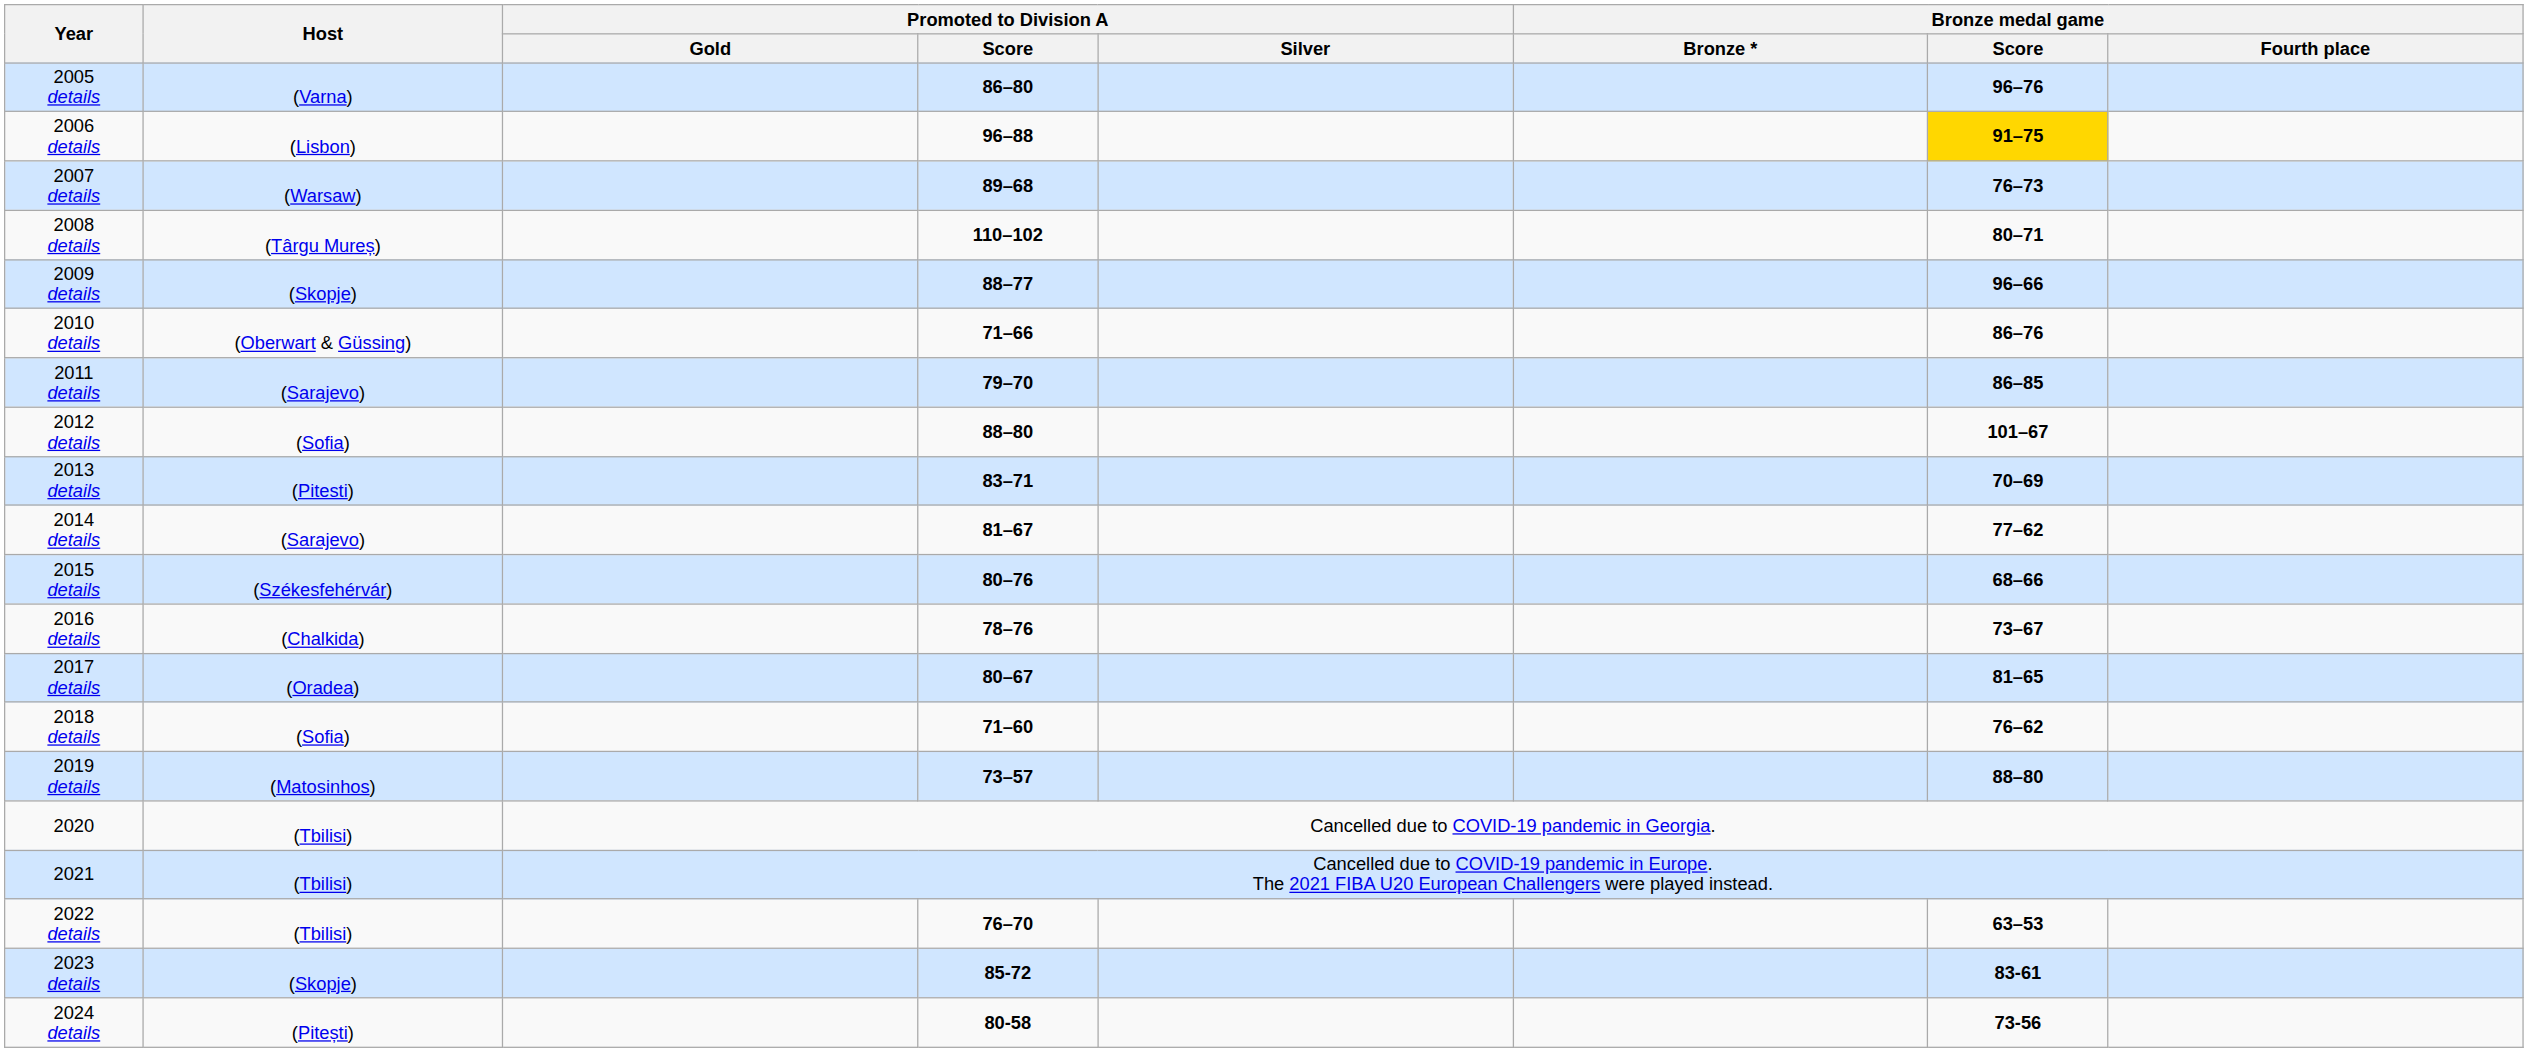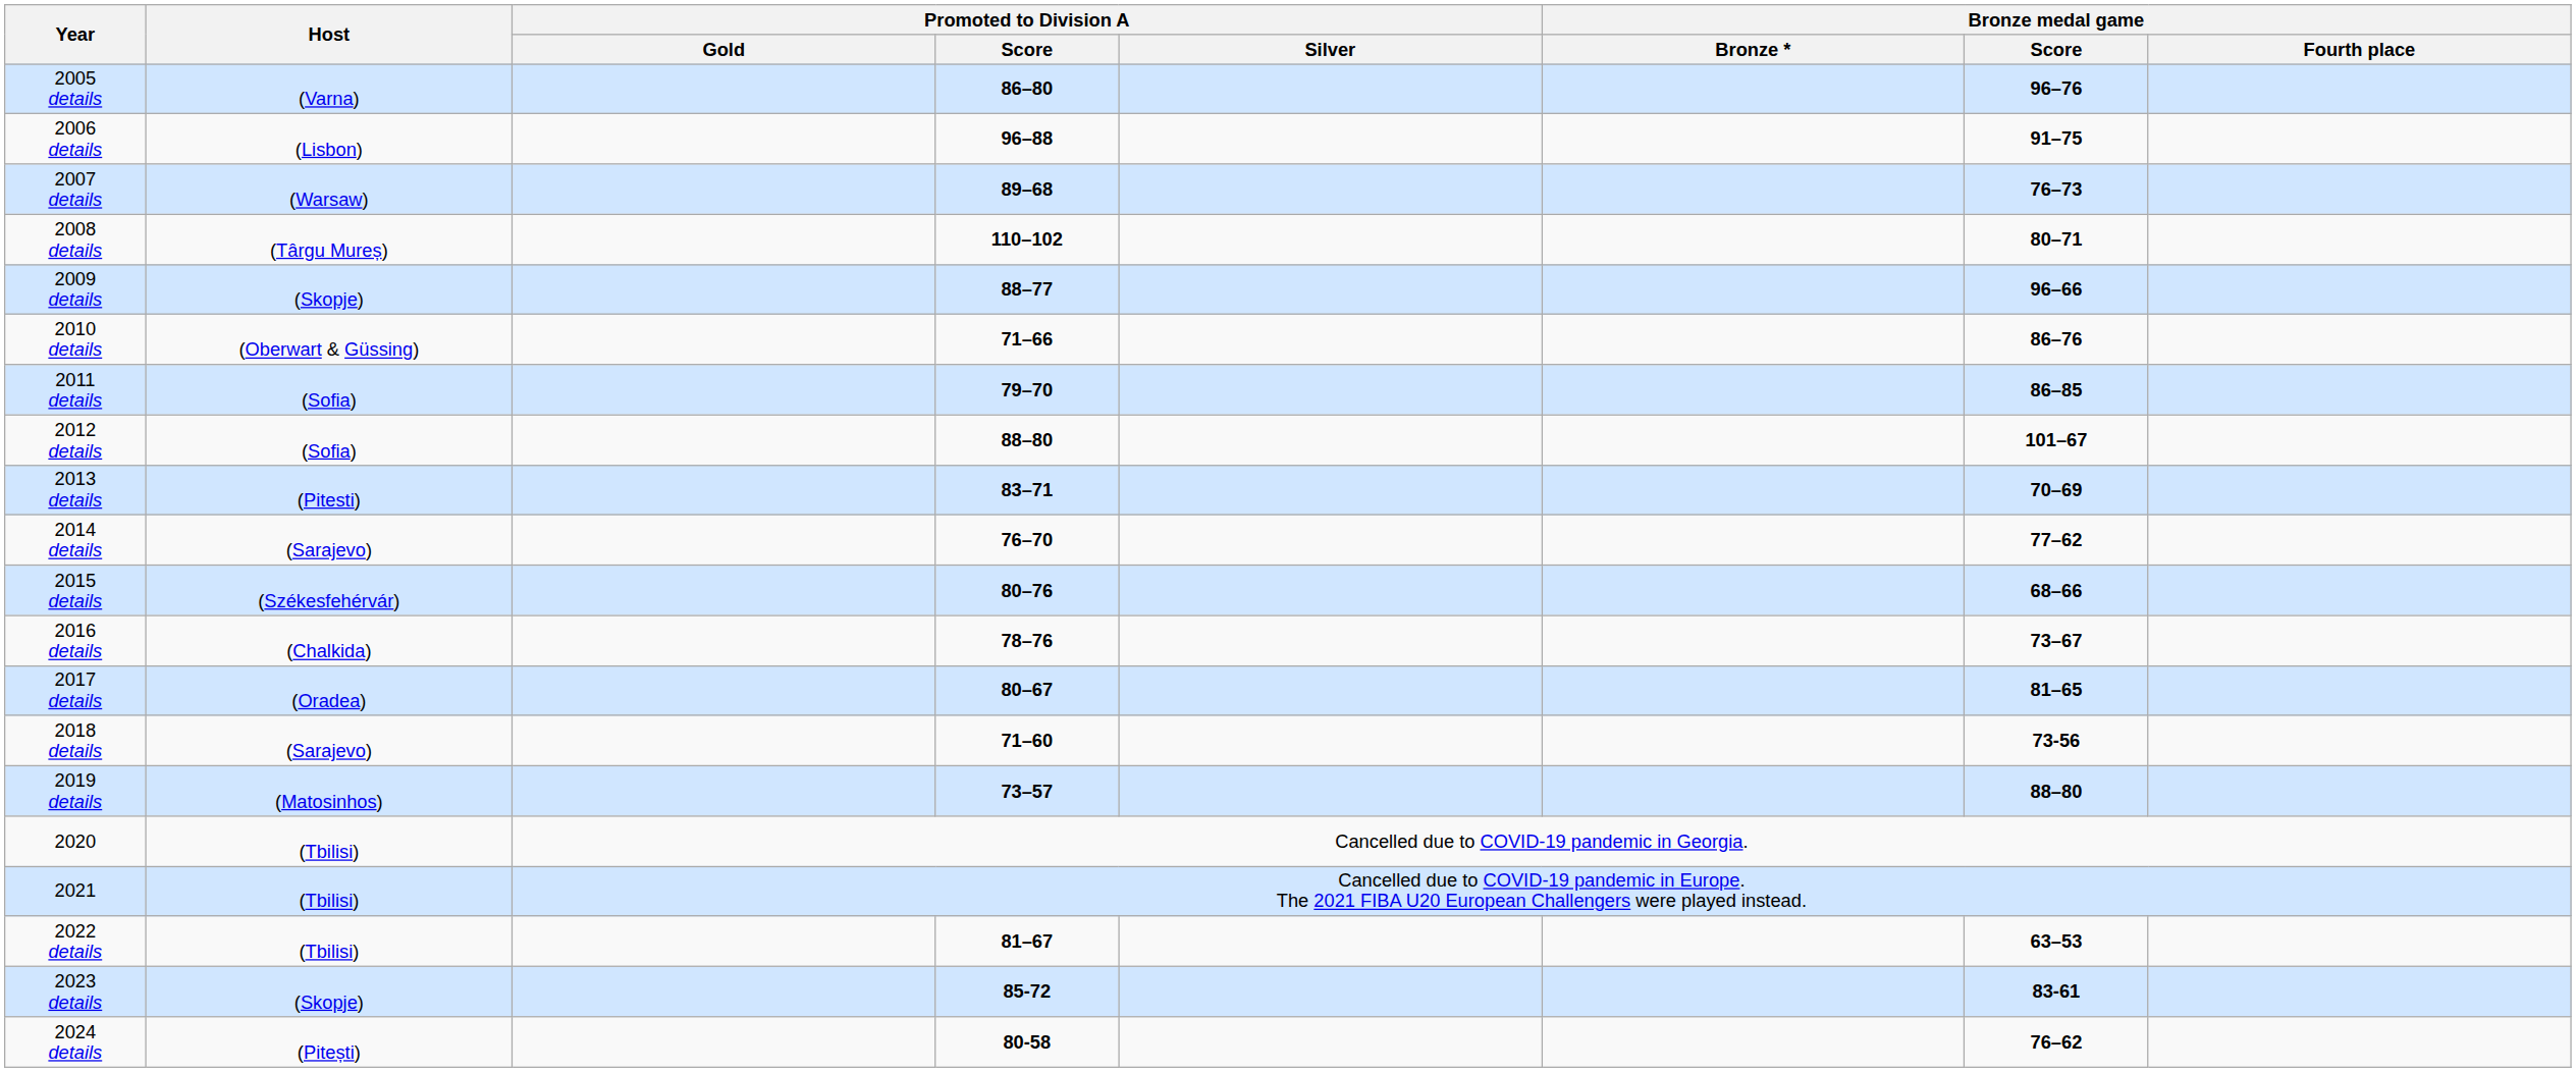 <table class=wikitable style="text-align:center; font-size:90%; width:100%">
 <tr>
 <th rowspan=2 width=5%>Year</th>
 <th rowspan=2 width=13%>Host</th>
 <th colspan=3>Promoted to Division A</th>
 <th colspan=3>Bronze medal game</th>
 </tr>
 <tr>
 <th width=15%>Gold</th>
 <th width=6.5%>Score</th>
 <th width=15%>Silver</th>
 <th width=15%>Bronze *</th>
 <th width=6.5%>Score</th>
 <th width=15%>Fourth place</th>
 </tr>
 <tr style="background:#D0E6FF;">
 <td>2005<br><em><a href='#'>details</a></em></td>
 <td><br>(<a href='#'>Varna</a>)</td>
 <td><strong></strong></td>
 <td><strong>86–80</strong></td>
 <td></td>
 <td></td>
 <td><strong>96–76</strong></td>
 <td></td>
 </tr>
 <tr>
 <td>2006<br><em><a href='#'>details</a></em></td>
 <td><br>(<a href='#'>Lisbon</a>)</td>
 <td><strong></strong></td>
 <td><strong>96–88</strong></td>
 <td></td>
 <td></td>
-<td style="background: gold;"><strong>91–75</strong></td>
+<td><strong>91–75</strong></td>
 <td></td>
 </tr>
 <tr style="background:#D0E6FF;">
 <td>2007<br><em><a href='#'>details</a></em></td>
 <td><br>(<a href='#'>Warsaw</a>)</td>
 <td><strong></strong></td>
 <td><strong>89–68</strong></td>
 <td></td>
 <td></td>
 <td><strong>76–73</strong></td>
 <td></td>
 </tr>
 <tr>
 <td>2008<br><em><a href='#'>details</a></em></td>
 <td><br>(<a href='#'>Târgu Mureș</a>)</td>
 <td><strong></strong></td>
 <td><strong>110–102</strong></td>
 <td></td>
 <td></td>
 <td><strong>80–71</strong></td>
 <td></td>
 </tr>
 <tr style="background:#D0E6FF;">
 <td>2009<br><em><a href='#'>details</a></em></td>
 <td><br>(<a href='#'>Skopje</a>)</td>
 <td><strong></strong></td>
 <td><strong>88–77</strong></td>
 <td></td>
 <td></td>
 <td><strong>96–66</strong></td>
 <td></td>
 </tr>
 <tr>
 <td>2010<br><em><a href='#'>details</a></em></td>
 <td><br>(<a href='#'>Oberwart</a> & <a href='#'>Güssing</a>)</td>
 <td><strong></strong></td>
 <td><strong>71–66</strong></td>
 <td></td>
 <td></td>
 <td><strong>86–76</strong></td>
 <td></td>
 </tr>
 <tr style="background:#D0E6FF;">
 <td>2011<br><em><a href='#'>details</a></em></td>
-<td><br>(<a href='#'>Sarajevo</a>)</td>
+<td><br>(<a href='#'>Sofia</a>)</td>
 <td><strong></strong></td>
 <td><strong>79–70</strong></td>
 <td></td>
 <td></td>
 <td><strong>86–85</strong></td>
 <td></td>
 </tr>
 <tr>
 <td>2012<br><em><a href='#'>details</a></em></td>
 <td><br>(<a href='#'>Sofia</a>)</td>
 <td><strong></strong></td>
 <td><strong>88–80</strong></td>
 <td></td>
 <td></td>
 <td><strong>101–67</strong></td>
 <td></td>
 </tr>
 <tr style="background:#D0E6FF;">
 <td>2013<br><em><a href='#'>details</a></em></td>
 <td><br>(<a href='#'>Pitesti</a>)</td>
 <td><strong></strong></td>
 <td><strong>83–71</strong></td>
 <td></td>
 <td></td>
 <td><strong>70–69</strong></td>
 <td></td>
 </tr>
 <tr>
 <td>2014<br><em><a href='#'>details</a></em></td>
 <td><br>(<a href='#'>Sarajevo</a>)</td>
 <td><strong></strong></td>
-<td><strong>81–67</strong></td>
+<td><strong>76–70</strong></td>
 <td></td>
 <td></td>
 <td><strong>77–62</strong></td>
 <td></td>
 </tr>
 <tr style="background:#D0E6FF;">
 <td>2015<br><em><a href='#'>details</a></em></td>
 <td><br>(<a href='#'>Székesfehérvár</a>)</td>
 <td><strong></strong></td>
 <td><strong>80–76</strong></td>
 <td></td>
 <td></td>
 <td><strong>68–66</strong></td>
 <td></td>
 </tr>
 <tr>
 <td>2016<br><em><a href='#'>details</a></em></td>
 <td><br>(<a href='#'>Chalkida</a>)</td>
 <td><strong></strong></td>
 <td><strong>78–76</strong></td>
 <td></td>
 <td></td>
 <td><strong>73–67</strong></td>
 <td></td>
 </tr>
 <tr style="background:#D0E6FF;">
 <td>2017<br><em><a href='#'>details</a></em></td>
 <td><br>(<a href='#'>Oradea</a>)</td>
 <td><strong></strong></td>
 <td><strong>80–67</strong></td>
 <td></td>
 <td></td>
 <td><strong>81–65</strong></td>
 <td></td>
 </tr>
 <tr>
 <td>2018<br><em><a href='#'>details</a></em></td>
-<td><br>(<a href='#'>Sofia</a>)</td>
+<td><br>(<a href='#'>Sarajevo</a>)</td>
 <td><strong></strong></td>
 <td><strong>71–60</strong></td>
 <td></td>
 <td></td>
-<td><strong>76–62</strong></td>
+<td><strong>73-56</strong></td>
 <td></td>
 </tr>
 <tr style="background:#D0E6FF;">
 <td>2019<br><em><a href='#'>details</a></em></td>
 <td><br>(<a href='#'>Matosinhos</a>)</td>
 <td><strong></strong></td>
 <td><strong>73–57</strong></td>
 <td></td>
 <td></td>
 <td><strong>88–80</strong></td>
 <td></td>
 </tr>
 <tr>
 <td>2020</td>
 <td><br>(<a href='#'>Tbilisi</a>)</td>
 <td colspan=6>Cancelled due to <a href='#'>COVID-19 pandemic in Georgia</a>.</td>
 </tr>
 <tr style="background:#D0E6FF;">
 <td>2021</td>
 <td><br>(<a href='#'>Tbilisi</a>)</td>
 <td colspan=6>Cancelled due to <a href='#'>COVID-19 pandemic in Europe</a>.<br>The <a href='#'>2021 FIBA U20 European Challengers</a> were played instead.</td>
 </tr>
 <tr>
 <td>2022<br><em><a href='#'>details</a></em></td>
 <td><br>(<a href='#'>Tbilisi</a>)</td>
 <td><strong></strong></td>
-<td><strong>76–70</strong></td>
+<td><strong>81–67</strong></td>
 <td></td>
 <td></td>
 <td><strong>63–53</strong></td>
 <td></td>
 </tr>
 <tr style="background:#D0E6FF;">
 <td>2023<br><em><a href='#'>details</a></em></td>
 <td><br>(<a href='#'>Skopje</a>)</td>
 <td><strong></strong></td>
 <td><strong>85-72</strong></td>
 <td></td>
 <td></td>
 <td><strong>83-61</strong></td>
 <td></td>
 </tr>
 <tr>
 <td>2024<br><em><a href='#'>details</a></em></td>
 <td><br>(<a href='#'>Pitești</a>)</td>
 <td></td>
 <td><strong>80-58</strong></td>
 <td></td>
 <td></td>
-<td><strong>73-56</strong></td>
+<td><strong>76–62</strong></td>
 <td></td>
 </tr>
 </table>
